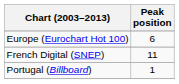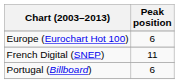 <table class="wikitable sortable">
 <tr>
 <th>Chart (2003–2013)</th>
 <th>Peak<br>position</th>
 </tr>
 <tr>
 </tr>
 <tr>
 </tr>
 <tr>
 </tr>
 <tr>
 </tr>
 <tr>
 </tr>
 <tr>
 </tr>
 <tr>
 <td>Europe (<a href='#'>Eurochart Hot 100</a>)</td>
 <td align="center">6</td>
 </tr>
 <tr>
 </tr>
 <tr>
 <td>French Digital (<a href='#'>SNEP</a>)</td>
 <td align="center">11</td>
 </tr>
 <tr>
 </tr>
 <tr>
 </tr>
 <tr>
 </tr>
 <tr>
 </tr>
 <tr>
 </tr>
 <tr>
 </tr>
 <tr>
 <td>Portugal (<em><a href='#'>Billboard</a></em>)</td>
-<td align="center">1</td>
+<td align="center">6</td>
 </tr>
 <tr>
 </tr>
 <tr>
 </tr>
 <tr>
 </tr>
 <tr>
 </tr>
 <tr>
 </tr>
 <tr>
 </tr>
 <tr>
 </tr>
 <tr>
 </tr>
 </table>
